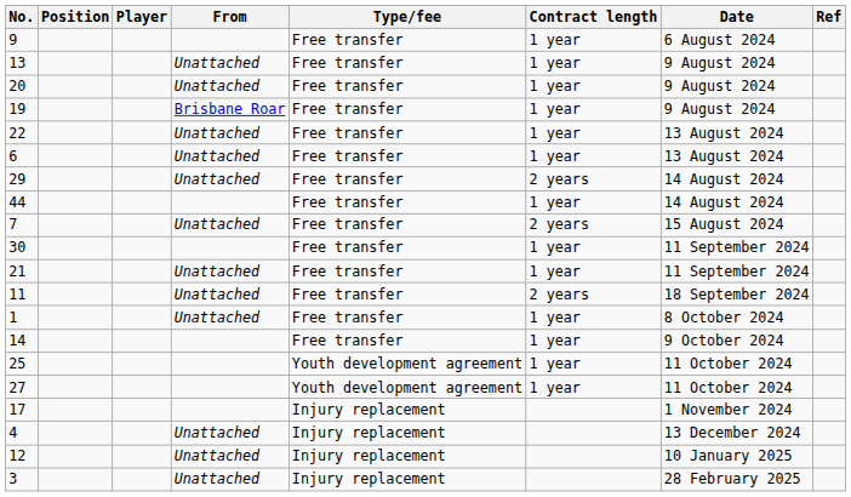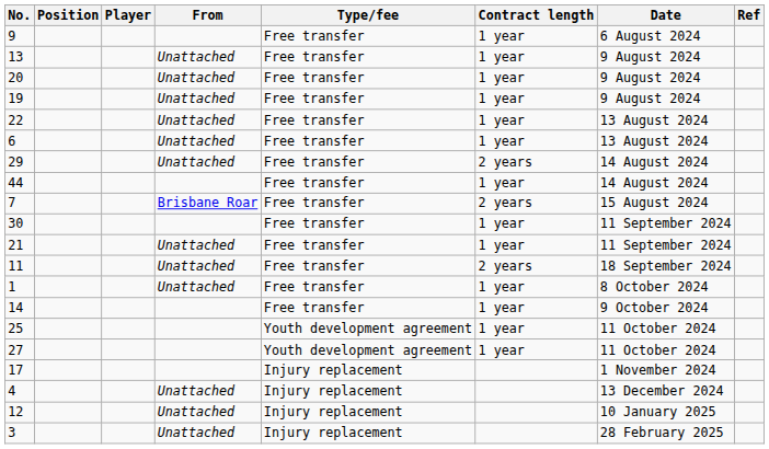 <table class="wikitable plainrowheaders sortable" style="text-align:center; text-align:left">
 <tr>
 <th scope="col">No.</th>
 <th scope="col">Position</th>
 <th scope="col">Player</th>
 <th scope="col">From</th>
 <th scope="col">Type/fee</th>
 <th scope="col">Contract length</th>
 <th scope="col">Date</th>
 <th scope="col" class="unsortable">Ref</th>
 </tr>
 <tr>
 <td>9</td>
 <td></td>
 <td align=left></td>
 <td></td>
 <td>Free transfer</td>
 <td>1 year</td>
 <td>6 August 2024</td>
 <td></td>
 </tr>
 <tr>
 <td>13</td>
 <td></td>
 <td align=left></td>
 <td><em>Unattached</em></td>
 <td>Free transfer</td>
 <td>1 year</td>
 <td>9 August 2024</td>
 <td></td>
 </tr>
 <tr>
 <td>20</td>
 <td></td>
 <td align=left></td>
 <td><em>Unattached</em></td>
 <td>Free transfer</td>
 <td>1 year</td>
 <td>9 August 2024</td>
 <td></td>
 </tr>
 <tr>
 <td>19</td>
 <td></td>
 <td align=left></td>
-<td><a href='#'>Brisbane Roar</a></td>
+<td><em>Unattached</em></td>
 <td>Free transfer</td>
 <td>1 year</td>
 <td>9 August 2024</td>
 <td></td>
 </tr>
 <tr>
 <td>22</td>
 <td></td>
 <td align=left></td>
 <td><em>Unattached</em></td>
 <td>Free transfer</td>
 <td>1 year</td>
 <td>13 August 2024</td>
 <td></td>
 </tr>
 <tr>
 <td>6</td>
 <td></td>
 <td align=left></td>
 <td><em>Unattached</em></td>
 <td>Free transfer</td>
 <td>1 year</td>
 <td>13 August 2024</td>
 <td></td>
 </tr>
 <tr>
 <td>29</td>
 <td></td>
 <td align=left></td>
 <td><em>Unattached</em></td>
 <td>Free transfer</td>
 <td>2 years</td>
 <td>14 August 2024</td>
 <td></td>
 </tr>
 <tr>
 <td>44</td>
 <td></td>
 <td align=left></td>
 <td></td>
 <td>Free transfer</td>
 <td>1 year</td>
 <td>14 August 2024</td>
 <td></td>
 </tr>
 <tr>
 <td>7</td>
 <td></td>
 <td align=left></td>
-<td><em>Unattached</em></td>
+<td><a href='#'>Brisbane Roar</a></td>
 <td>Free transfer</td>
 <td>2 years</td>
 <td>15 August 2024</td>
 <td></td>
 </tr>
 <tr>
 <td>30</td>
 <td></td>
 <td align=left></td>
 <td></td>
 <td>Free transfer</td>
 <td>1 year</td>
 <td>11 September 2024</td>
 <td></td>
 </tr>
 <tr>
 <td>21</td>
 <td></td>
 <td align=left></td>
 <td><em>Unattached</em></td>
 <td>Free transfer</td>
 <td>1 year</td>
 <td>11 September 2024</td>
 <td></td>
 </tr>
 <tr>
 <td>11</td>
 <td></td>
 <td align=left></td>
 <td><em>Unattached</em></td>
 <td>Free transfer</td>
 <td>2 years</td>
 <td>18 September 2024</td>
 <td></td>
 </tr>
 <tr>
 <td>1</td>
 <td></td>
 <td align=left></td>
 <td><em>Unattached</em></td>
 <td>Free transfer</td>
 <td>1 year</td>
 <td>8 October 2024</td>
 <td></td>
 </tr>
 <tr>
 <td>14</td>
 <td></td>
 <td align=left></td>
 <td></td>
 <td>Free transfer</td>
 <td>1 year</td>
 <td>9 October 2024</td>
 <td></td>
 </tr>
 <tr>
 <td>25</td>
 <td></td>
 <td align=left></td>
 <td></td>
 <td>Youth development agreement</td>
 <td>1 year</td>
 <td>11 October 2024</td>
 <td></td>
 </tr>
 <tr>
 <td>27</td>
 <td></td>
 <td align=left></td>
 <td></td>
 <td>Youth development agreement</td>
 <td>1 year</td>
 <td>11 October 2024</td>
 <td></td>
 </tr>
 <tr>
 <td>17</td>
 <td></td>
 <td align=left></td>
 <td></td>
 <td>Injury replacement</td>
 <td></td>
 <td>1 November 2024</td>
 <td></td>
 </tr>
 <tr>
 <td>4</td>
 <td></td>
 <td align=left></td>
 <td><em>Unattached</em></td>
 <td>Injury replacement</td>
 <td></td>
 <td>13 December 2024</td>
 <td></td>
 </tr>
 <tr>
 <td>12</td>
 <td></td>
 <td align=left></td>
 <td><em>Unattached</em></td>
 <td>Injury replacement</td>
 <td></td>
 <td>10 January 2025</td>
 <td></td>
 </tr>
 <tr>
 <td>3</td>
 <td></td>
 <td align=left></td>
 <td><em>Unattached</em></td>
 <td>Injury replacement</td>
 <td></td>
 <td>28 February 2025</td>
 <td></td>
 </tr>
 </table>
